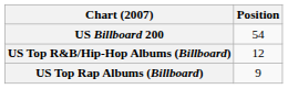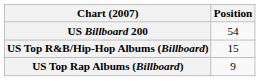 <table class="wikitable sortable plainrowheaders">
 <tr>
 <th scope="col">Chart (2007)</th>
 <th scope="col">Position</th>
 </tr>
 <tr>
 <th scope="row">US <em>Billboard</em> 200</th>
 <td style="text-align:center;">54</td>
 </tr>
 <tr>
 <th scope="row">US Top R&B/Hip-Hop Albums (<em>Billboard</em>)</th>
-<td style="text-align:center;">12</td>
+<td style="text-align:center;">15</td>
 </tr>
 <tr>
 <th scope="row">US Top Rap Albums (<em>Billboard</em>)</th>
 <td style="text-align:center;">9</td>
 </tr>
 </table>
